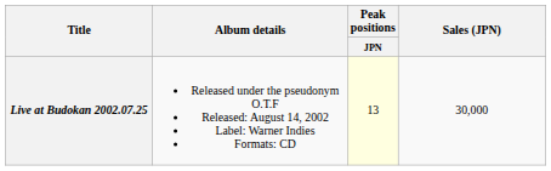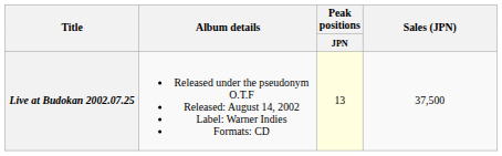 <table class="wikitable plainrowheaders" style="text-align:center;">
 <tr>
 <th style="width:12em;" rowspan="2">Title</th>
 <th style="width:16em;" rowspan="2">Album details</th>
 <th colspan="1">Peak positions</th>
 <th style="width:12em;" rowspan="2">Sales (JPN)</th>
 </tr>
 <tr>
 <th style="width:2.5em;"><small>JPN</small><br></th>
 </tr>
 <tr>
 <th scope="row"><em>Live at Budokan 2002.07.25</em></th>
 <td><br><ul><li>Released under the pseudonym O.T.F</li><li>Released: August 14, 2002 </li><li>Label: Warner Indies</li><li>Formats: CD</li></ul></td>
 <td style="background: lightyellow;">13</td>
-<td>30,000</td>
+<td>37,500</td>
 </tr>
 </table>
